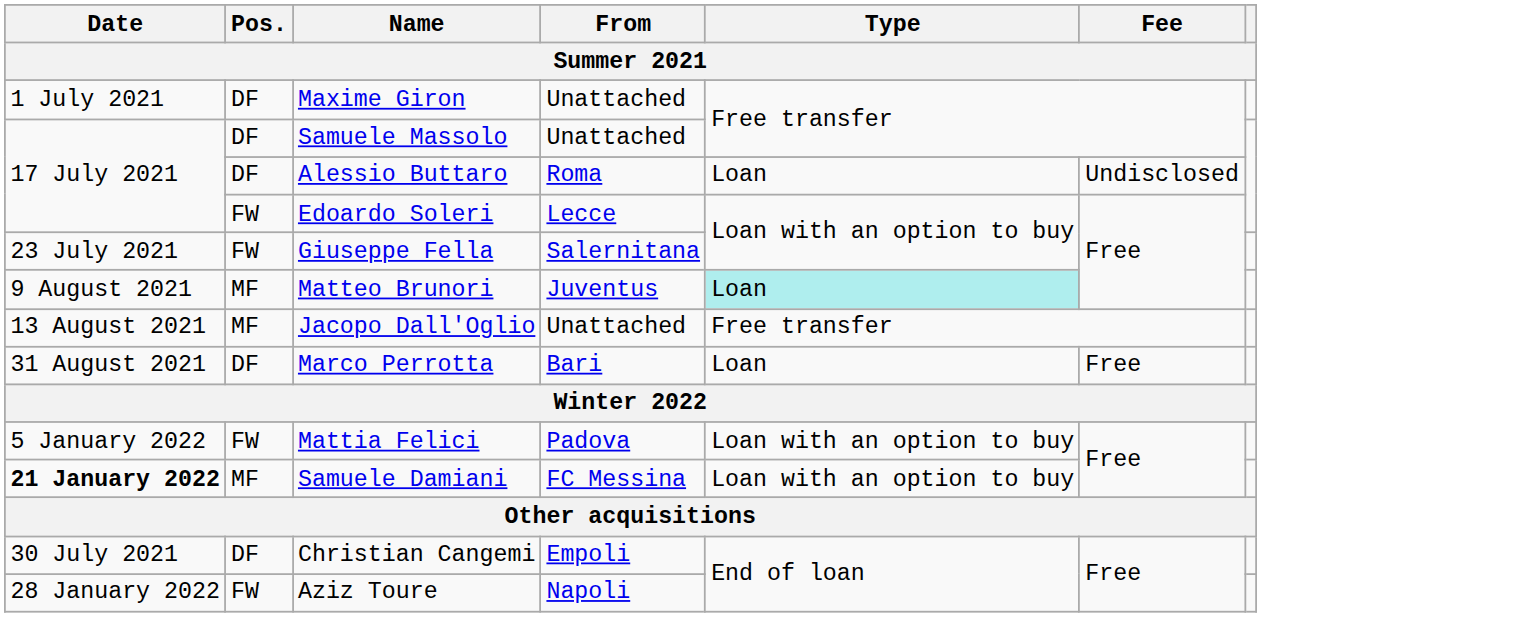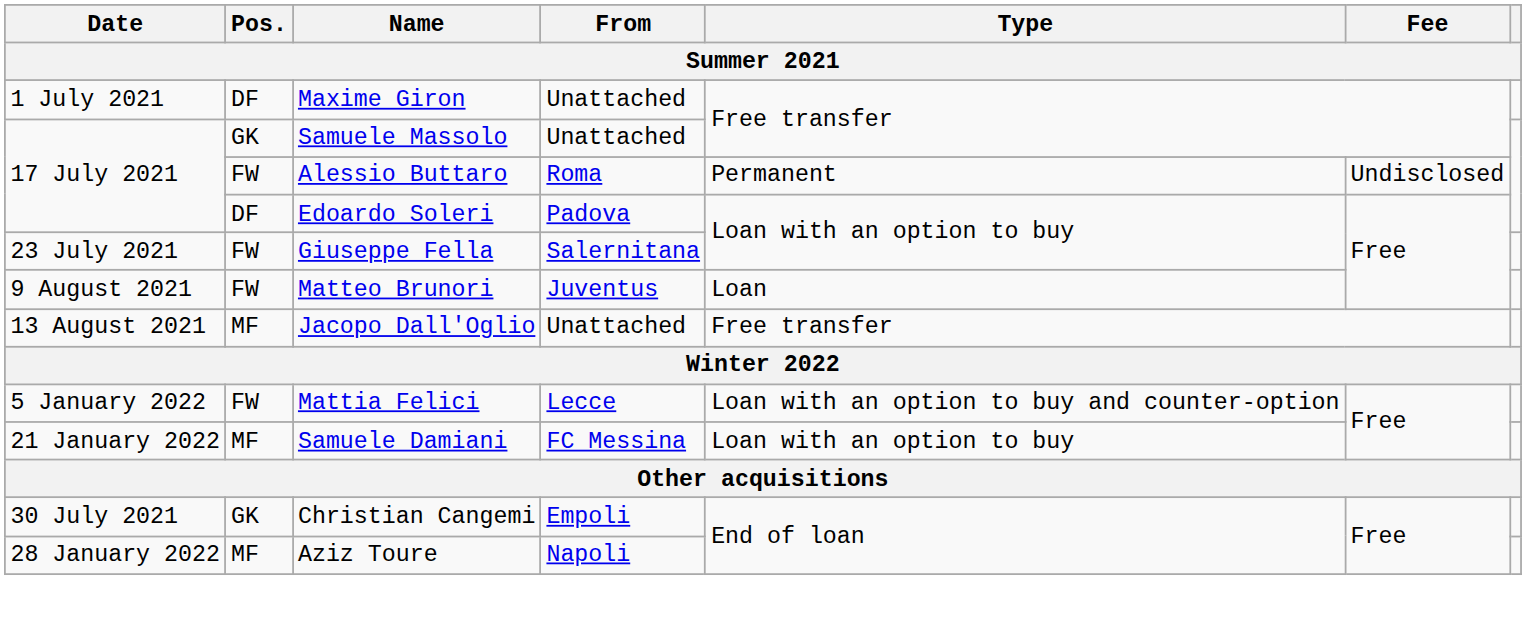 <table class="wikitable">
 <tr>
 <th>Date</th>
 <th>Pos.</th>
 <th>Name</th>
 <th>From</th>
 <th>Type</th>
 <th>Fee</th>
 <th></th>
 </tr>
 <tr>
 <th colspan="7">Summer 2021</th>
 </tr>
 <tr>
 <td>1 July 2021</td>
 <td>DF</td>
 <td> <a href='#'>Maxime Giron</a></td>
 <td>Unattached</td>
 <td rowspan="2" colspan="2">Free transfer</td>
 <td></td>
 </tr>
 <tr>
 <td rowspan="3">17 July 2021</td>
-<td>DF</td>
+<td>GK</td>
 <td> <a href='#'>Samuele Massolo</a></td>
 <td>Unattached</td>
 <td rowspan="3"></td>
 </tr>
 <tr>
-<td>DF</td>
+<td>FW</td>
 <td> <a href='#'>Alessio Buttaro</a></td>
 <td> <a href='#'>Roma</a></td>
-<td>Loan</td>
+<td>Permanent</td>
 <td>Undisclosed</td>
 </tr>
 <tr>
-<td>FW</td>
+<td>DF</td>
 <td> <a href='#'>Edoardo Soleri</a></td>
-<td> <a href='#'>Lecce</a></td>
+<td> <a href='#'>Padova</a></td>
 <td rowspan="2">Loan with an option to buy</td>
 <td rowspan="3">Free</td>
 </tr>
 <tr>
 <td>23 July 2021</td>
 <td>FW</td>
 <td> <a href='#'>Giuseppe Fella</a></td>
 <td> <a href='#'>Salernitana</a></td>
 <td></td>
 </tr>
 <tr>
 <td>9 August 2021</td>
-<td>MF</td>
+<td>FW</td>
 <td> <a href='#'>Matteo Brunori</a></td>
 <td> <a href='#'>Juventus</a></td>
-<td style="background: paleturquoise;">Loan</td>
+<td>Loan</td>
 <td></td>
 </tr>
 <tr>
 <td>13 August 2021</td>
 <td>MF</td>
 <td> <a href='#'>Jacopo Dall'Oglio</a></td>
 <td>Unattached</td>
 <td colspan="2">Free transfer</td>
 <td></td>
 </tr>
 <tr>
-<td>31 August 2021</td>
-<td>DF</td>
-<td> <a href='#'>Marco Perrotta</a></td>
-<td> <a href='#'>Bari</a></td>
-<td>Loan</td>
-<td>Free</td>
-<td></td>
-</tr>
-<tr>
 <th colspan="7">Winter 2022</th>
 </tr>
 <tr>
 <td>5 January 2022</td>
 <td>FW</td>
 <td> <a href='#'>Mattia Felici</a></td>
-<td> <a href='#'>Padova</a></td>
-<td>Loan with an option to buy</td>
+<td> <a href='#'>Lecce</a></td>
+<td>Loan with an option to buy and counter-option</td>
 <td rowspan="2">Free</td>
 <td></td>
 </tr>
 <tr>
-<td><strong>21 January 2022</strong></td>
+<td>21 January 2022</td>
 <td>MF</td>
 <td> <a href='#'>Samuele Damiani</a></td>
 <td> <a href='#'>FC Messina</a></td>
 <td>Loan with an option to buy</td>
 <td></td>
 </tr>
 <tr>
 <th colspan="7">Other acquisitions</th>
 </tr>
 <tr>
 <td>30 July 2021</td>
-<td>DF</td>
+<td>GK</td>
 <td> Christian Cangemi</td>
 <td> <a href='#'>Empoli</a></td>
 <td rowspan="2">End of loan</td>
 <td rowspan="2">Free</td>
 <td></td>
 </tr>
 <tr>
 <td>28 January 2022</td>
-<td>FW</td>
+<td>MF</td>
 <td> Aziz Toure</td>
 <td> <a href='#'>Napoli</a></td>
 <td></td>
 </tr>
 </table>
